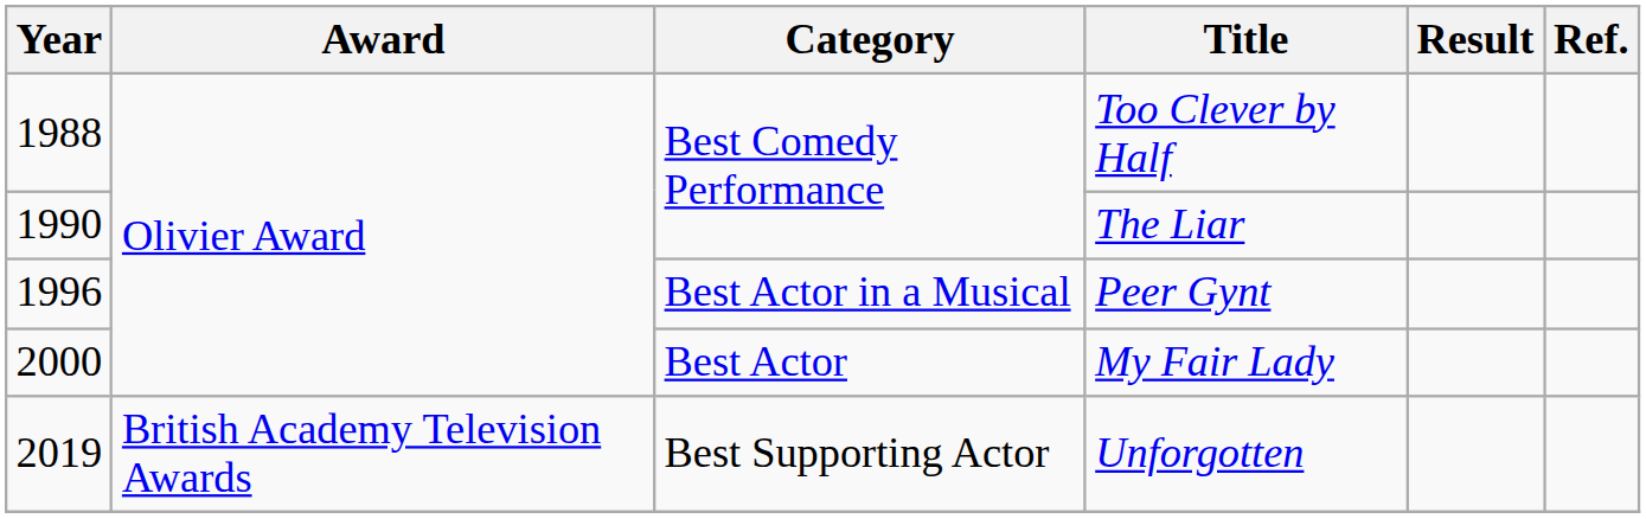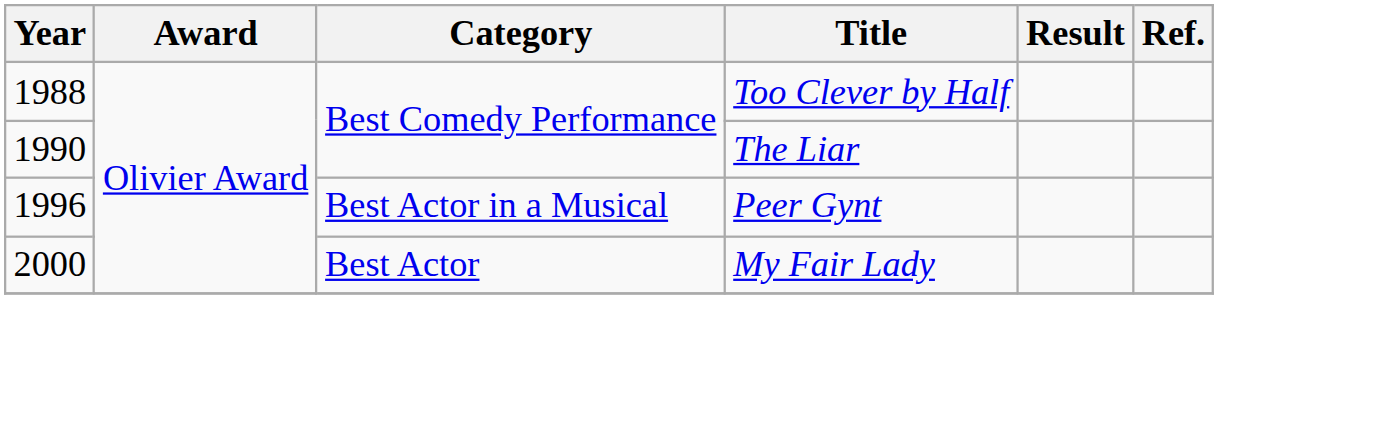 <table class="wikitable">
 <tr>
 <th>Year</th>
 <th>Award</th>
 <th>Category</th>
 <th>Title</th>
 <th>Result</th>
 <th class="unsortable">Ref.</th>
 </tr>
 <tr>
 <td>1988</td>
 <td rowspan="4"><a href='#'>Olivier Award</a></td>
 <td rowspan="2"><a href='#'>Best Comedy Performance</a></td>
 <td><em><a href='#'>Too Clever by Half</a></em></td>
 <td></td>
 <td></td>
 </tr>
 <tr>
 <td>1990</td>
 <td><a href='#'><em>The Liar</em></a></td>
 <td></td>
 <td></td>
 </tr>
 <tr>
 <td>1996</td>
 <td><a href='#'>Best Actor in a Musical</a></td>
 <td><em><a href='#'>Peer Gynt</a></em></td>
 <td></td>
 <td></td>
 </tr>
 <tr>
 <td>2000</td>
 <td><a href='#'>Best Actor</a></td>
 <td><em><a href='#'>My Fair Lady</a></em></td>
 <td></td>
 <td></td>
 </tr>
 <tr>
-<td>2019</td>
-<td><a href='#'>British Academy Television Awards</a></td>
-<td>Best Supporting Actor</td>
-<td><em><a href='#'>Unforgotten</a></em></td>
-<td></td>
-<td></td>
-</tr>
-<tr>
 </tr>
 </table>
